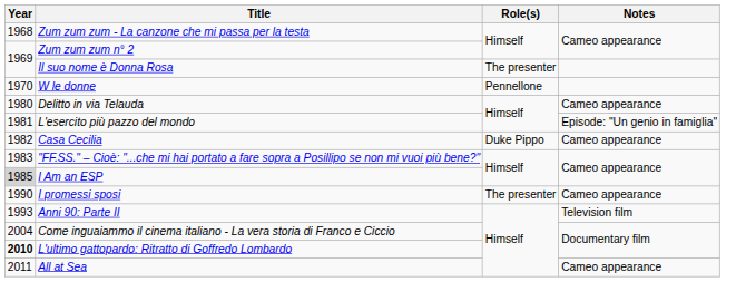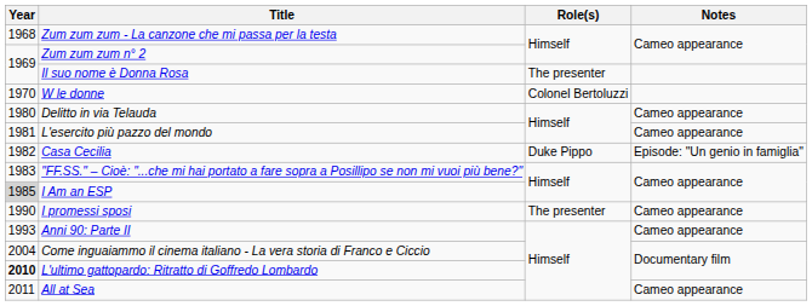 <table class="wikitable plainrowheaders sortable">
 <tr>
 <th scope="col">Year</th>
 <th scope="col">Title</th>
 <th scope="col">Role(s)</th>
 <th scope="col" class="unsortable">Notes</th>
 </tr>
 <tr>
 <td>1968</td>
 <td><em><a href='#'>Zum zum zum - La canzone che mi passa per la testa</a></em></td>
 <td rowspan="2">Himself</td>
 <td rowspan="2">Cameo appearance</td>
 </tr>
 <tr>
 <td rowspan="2">1969</td>
 <td><em><a href='#'>Zum zum zum n° 2</a></em></td>
 </tr>
 <tr>
 <td><em><a href='#'>Il suo nome è Donna Rosa</a></em></td>
 <td>The presenter</td>
 <td></td>
 </tr>
 <tr>
 <td>1970</td>
 <td><em><a href='#'>W le donne</a></em></td>
-<td>Pennellone</td>
+<td>Colonel Bertoluzzi</td>
 <td></td>
 </tr>
 <tr>
 <td>1980</td>
 <td><em>Delitto in via Telauda</em></td>
 <td rowspan="2">Himself</td>
 <td>Cameo appearance</td>
 </tr>
 <tr>
 <td>1981</td>
 <td><em>L'esercito più pazzo del mondo</em></td>
-<td>Episode: "Un genio in famiglia"</td>
+<td>Cameo appearance</td>
 </tr>
 <tr>
 <td>1982</td>
 <td><em><a href='#'>Casa Cecilia</a></em></td>
 <td>Duke Pippo</td>
-<td>Cameo appearance</td>
+<td>Episode: "Un genio in famiglia"</td>
 </tr>
 <tr>
 <td>1983</td>
 <td><em><a href='#'>"FF.SS." – Cioè: "...che mi hai portato a fare sopra a Posillipo se non mi vuoi più bene?"</a></em></td>
 <td rowspan="2">Himself</td>
 <td rowspan="2">Cameo appearance</td>
 </tr>
 <tr>
 <td style="background: lightgrey;">1985</td>
 <td><em><a href='#'>I Am an ESP</a></em></td>
 </tr>
 <tr>
 <td>1990</td>
 <td><em><a href='#'>I promessi sposi</a></em></td>
 <td>The presenter</td>
 <td>Cameo appearance</td>
 </tr>
 <tr>
 <td>1993</td>
 <td><em><a href='#'>Anni 90: Parte II</a></em></td>
 <td rowspan="4">Himself</td>
-<td>Television film</td>
+<td>Cameo appearance</td>
 </tr>
 <tr>
 <td>2004</td>
 <td><em>Come inguaiammo il cinema italiano - La vera storia di Franco e Ciccio</em></td>
 <td rowspan="2">Documentary film</td>
 </tr>
 <tr>
 <td><strong>2010</strong></td>
 <td><em><a href='#'>L'ultimo gattopardo: Ritratto di Goffredo Lombardo</a></em></td>
 </tr>
 <tr>
 <td>2011</td>
 <td><em><a href='#'>All at Sea</a></em></td>
 <td>Cameo appearance</td>
 </tr>
 </table>
